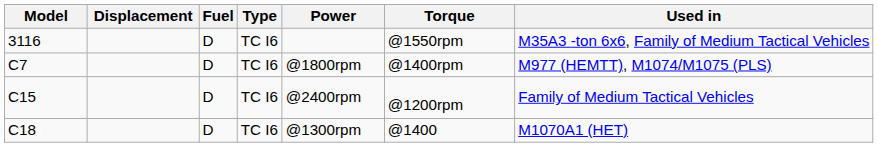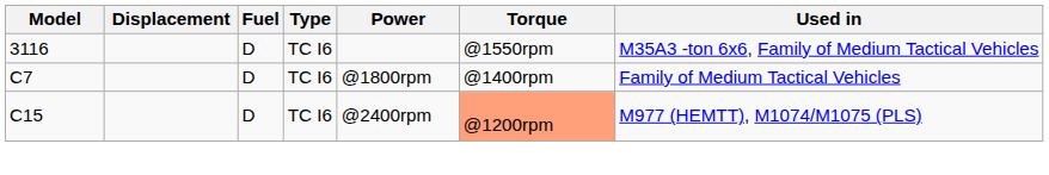 <table class="wikitable">
 <tr>
 <th style="width: 80px;">Model</th>
 <th style="width: 110px;">Displacement</th>
 <th style="width: 30px;">Fuel</th>
 <th style="width: 40px;">Type</th>
 <th style="width: 100px;">Power</th>
 <th style="width: 130px;">Torque</th>
 <th>Used in</th>
 </tr>
 <tr>
 <td>3116</td>
 <td></td>
 <td>D</td>
 <td>TC I6</td>
 <td></td>
 <td> @1550rpm</td>
 <td><a href='#'>M35A3 -ton 6x6</a>, <a href='#'>Family of Medium Tactical Vehicles</a></td>
 </tr>
 <tr>
 <td>C7</td>
 <td></td>
 <td>D</td>
 <td>TC I6</td>
 <td> @1800rpm</td>
 <td> @1400rpm</td>
-<td><a href='#'>M977 (HEMTT)</a>, <a href='#'>M1074/M1075 (PLS)</a></td>
+<td><a href='#'>Family of Medium Tactical Vehicles</a></td>
 </tr>
 <tr>
 <td>C15</td>
 <td></td>
 <td>D</td>
 <td>TC I6</td>
 <td> @2400rpm</td>
-<td> <br> @1200rpm</td>
-<td><a href='#'>Family of Medium Tactical Vehicles</a></td>
-</tr>
-<tr>
-<td>C18</td>
-<td></td>
-<td>D</td>
-<td>TC I6</td>
-<td> @1300rpm</td>
-<td> @1400</td>
-<td><a href='#'>M1070A1 (HET)</a></td>
+<td style="background: lightsalmon;"> <br> @1200rpm</td>
+<td><a href='#'>M977 (HEMTT)</a>, <a href='#'>M1074/M1075 (PLS)</a></td>
 </tr>
 </table>
